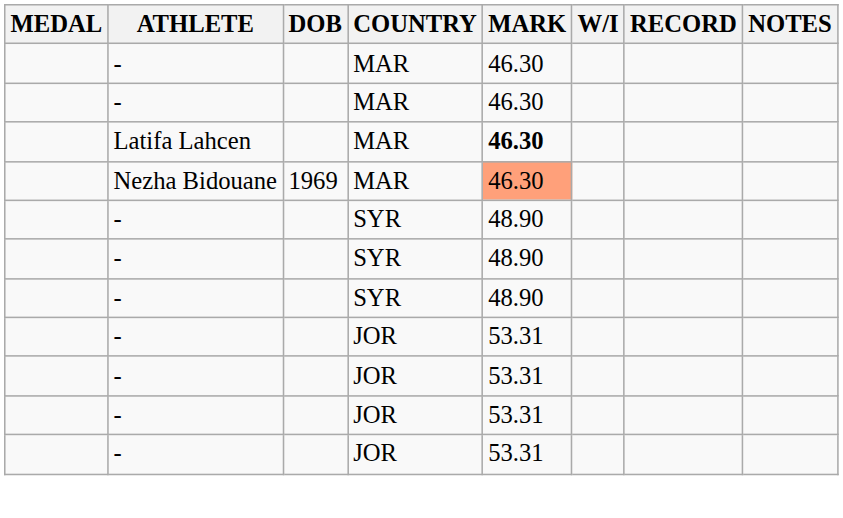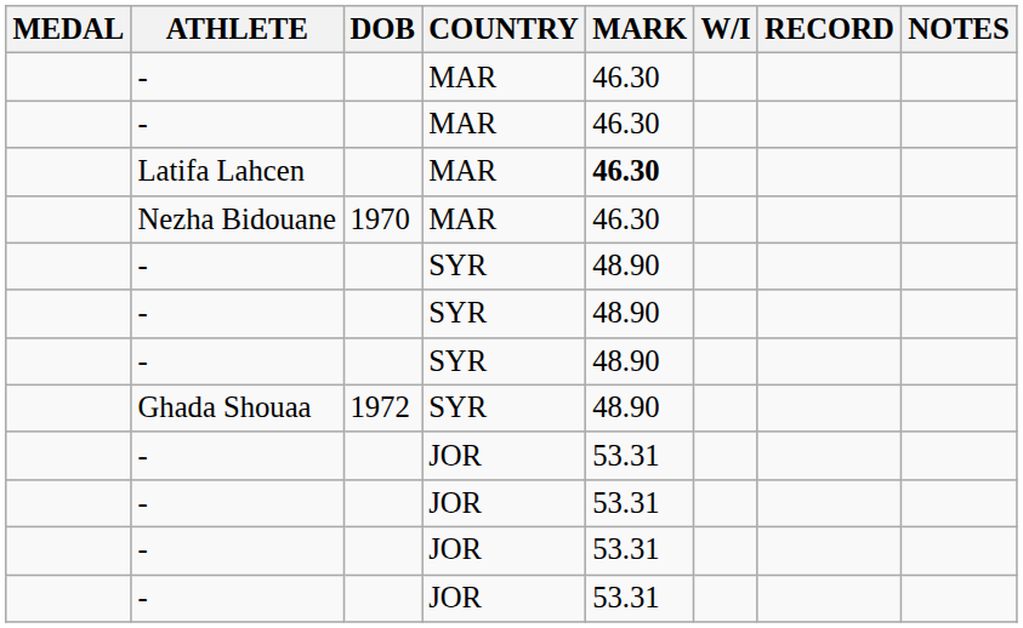 <table class="wikitable">
 <tr>
 <th>MEDAL</th>
 <th>ATHLETE</th>
 <th>DOB</th>
 <th>COUNTRY</th>
 <th>MARK</th>
 <th>W/I</th>
 <th>RECORD</th>
 <th>NOTES</th>
 </tr>
 <tr>
 <td></td>
 <td>-</td>
 <td></td>
 <td>MAR</td>
 <td>46.30</td>
 <td></td>
 <td></td>
 <td></td>
 </tr>
 <tr>
 <td></td>
 <td>-</td>
 <td></td>
 <td>MAR</td>
 <td>46.30</td>
 <td></td>
 <td></td>
 <td></td>
 </tr>
 <tr>
 <td></td>
 <td>Latifa Lahcen</td>
 <td></td>
 <td>MAR</td>
 <td><strong>46.30</strong></td>
 <td></td>
 <td></td>
 <td></td>
 </tr>
 <tr>
 <td></td>
 <td>Nezha Bidouane</td>
-<td>1969</td>
+<td>1970</td>
 <td>MAR</td>
-<td style="background: lightsalmon;">46.30</td>
+<td>46.30</td>
 <td></td>
 <td></td>
 <td></td>
 </tr>
 <tr>
 <td></td>
 <td>-</td>
 <td></td>
 <td>SYR</td>
 <td>48.90</td>
 <td></td>
 <td></td>
 <td></td>
 </tr>
 <tr>
 <td></td>
 <td>-</td>
 <td></td>
 <td>SYR</td>
 <td>48.90</td>
 <td></td>
 <td></td>
 <td></td>
 </tr>
 <tr>
 <td></td>
 <td>-</td>
 <td></td>
+<td>SYR</td>
+<td>48.90</td>
+<td></td>
+<td></td>
+<td></td>
+</tr>
+<tr>
+<td></td>
+<td>Ghada Shouaa</td>
+<td>1972</td>
 <td>SYR</td>
 <td>48.90</td>
 <td></td>
 <td></td>
 <td></td>
 </tr>
 <tr>
 <td></td>
 <td>-</td>
 <td></td>
 <td>JOR</td>
 <td>53.31</td>
 <td></td>
 <td></td>
 <td></td>
 </tr>
 <tr>
 <td></td>
 <td>-</td>
 <td></td>
 <td>JOR</td>
 <td>53.31</td>
 <td></td>
 <td></td>
 <td></td>
 </tr>
 <tr>
 <td></td>
 <td>-</td>
 <td></td>
 <td>JOR</td>
 <td>53.31</td>
 <td></td>
 <td></td>
 <td></td>
 </tr>
 <tr>
 <td></td>
 <td>-</td>
 <td></td>
 <td>JOR</td>
 <td>53.31</td>
 <td></td>
 <td></td>
 <td></td>
 </tr>
 </table>
